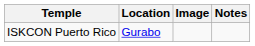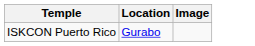 <table class="wikitable sortable" id="tableTempleWikiAl">
 <tr>
 <th>Temple</th>
 <th>Location</th>
 <th>Image</th>
-<th>Notes</th>
 </tr>
 <tr>
 <td>ISKCON Puerto Rico</td>
 <td><a href='#'>Gurabo</a></td>
 <td></td>
-<td></td>
 </tr>
 </table>
